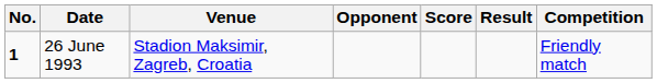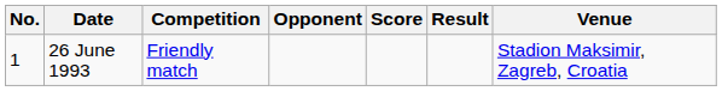 <table class="wikitable">
 <tr>
 <th>No.</th>
 <th>Date</th>
-<th>Venue</th>
+<th>Competition</th>
 <th>Opponent</th>
 <th>Score</th>
 <th>Result</th>
-<th>Competition</th>
+<th>Venue</th>
 </tr>
 <tr>
-<td><strong>1</strong></td>
+<td>1</td>
 <td>26 June 1993</td>
-<td><a href='#'>Stadion Maksimir</a>, <a href='#'>Zagreb</a>, <a href='#'>Croatia</a></td>
+<td><a href='#'>Friendly match</a></td>
 <td></td>
 <td></td>
 <td></td>
-<td><a href='#'>Friendly match</a></td>
+<td><a href='#'>Stadion Maksimir</a>, <a href='#'>Zagreb</a>, <a href='#'>Croatia</a></td>
 </tr>
 </table>
